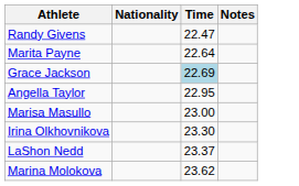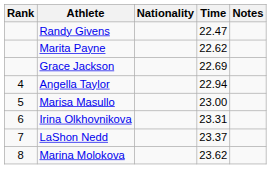 <table class="wikitable sortable" style="text-align:center">
 <tr>
+<th>Rank</th>
 <th>Athlete</th>
 <th>Nationality</th>
 <th>Time</th>
 <th>Notes</th>
 </tr>
 <tr>
+<td></td>
 <td align=left><a href='#'>Randy Givens</a></td>
 <td align=left></td>
 <td>22.47</td>
 <td></td>
 </tr>
 <tr>
+<td></td>
 <td align=left><a href='#'>Marita Payne</a></td>
 <td align=left></td>
-<td>22.64</td>
+<td>22.62</td>
 <td></td>
 </tr>
 <tr>
+<td></td>
 <td align=left><a href='#'>Grace Jackson</a></td>
 <td align=left></td>
-<td style="background: lightblue;">22.69</td>
+<td>22.69</td>
 <td></td>
 </tr>
 <tr>
+<td>4</td>
 <td align=left><a href='#'>Angella Taylor</a></td>
 <td align=left></td>
-<td>22.95</td>
+<td>22.94</td>
 <td></td>
 </tr>
 <tr>
+<td>5</td>
 <td align=left><a href='#'>Marisa Masullo</a></td>
 <td align=left></td>
 <td>23.00</td>
 <td></td>
 </tr>
 <tr>
+<td>6</td>
 <td align=left><a href='#'>Irina Olkhovnikova</a></td>
 <td align=left></td>
-<td>23.30</td>
+<td>23.31</td>
 <td></td>
 </tr>
 <tr>
+<td>7</td>
 <td align=left><a href='#'>LaShon Nedd</a></td>
 <td align=left></td>
 <td>23.37</td>
 <td></td>
 </tr>
 <tr>
+<td>8</td>
 <td align=left><a href='#'>Marina Molokova</a></td>
 <td align=left></td>
 <td>23.62</td>
 <td></td>
 </tr>
 </table>
